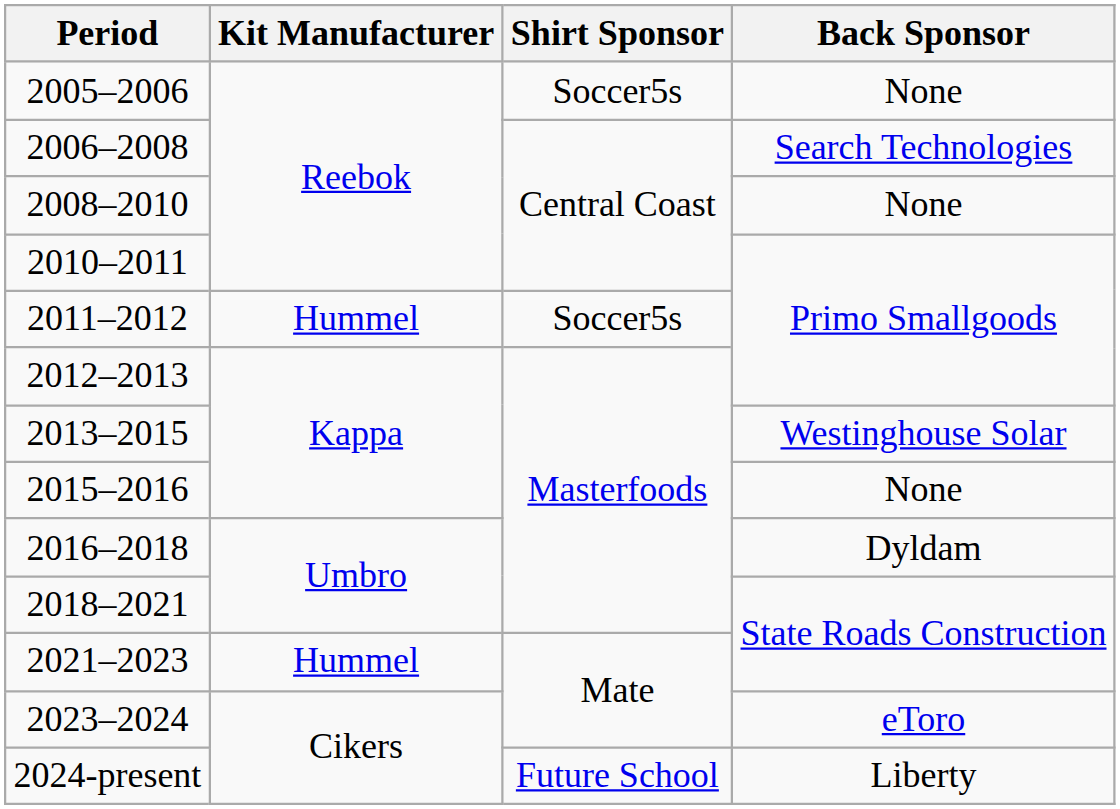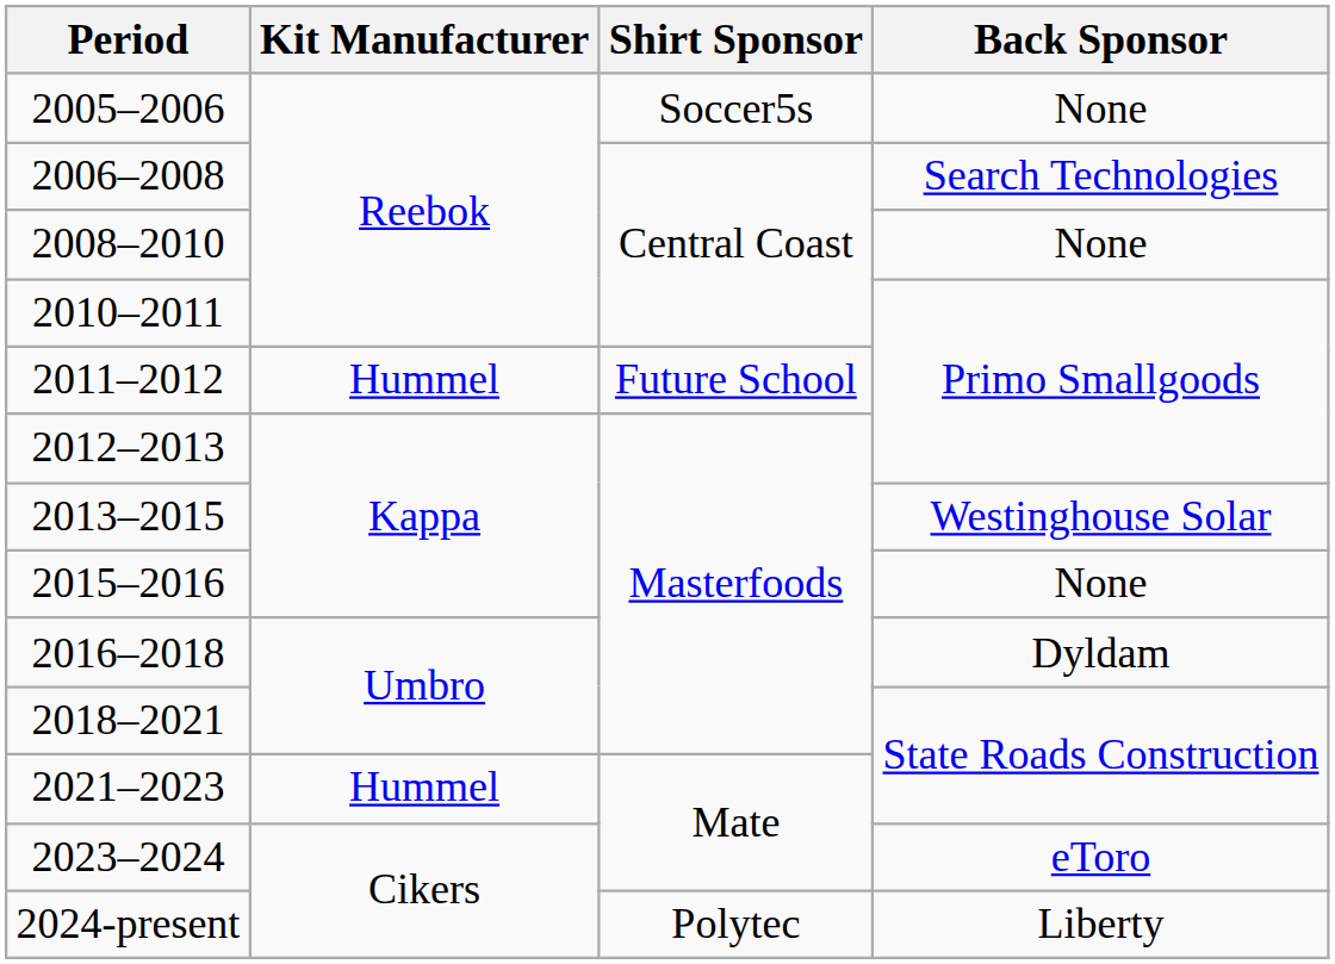 <table class="wikitable" style=text-align:center;margin-left:1em;">
 <tr>
 <th>Period</th>
 <th>Kit Manufacturer</th>
 <th>Shirt Sponsor</th>
 <th>Back Sponsor</th>
 </tr>
 <tr>
 <td>2005–2006</td>
 <td rowspan=4><a href='#'>Reebok</a></td>
 <td>Soccer5s</td>
 <td>None</td>
 </tr>
 <tr>
 <td>2006–2008</td>
 <td rowspan=3>Central Coast</td>
 <td><a href='#'>Search Technologies</a></td>
 </tr>
 <tr>
 <td>2008–2010</td>
 <td>None</td>
 </tr>
 <tr>
 <td>2010–2011</td>
 <td rowspan=3><a href='#'>Primo Smallgoods</a></td>
 </tr>
 <tr>
 <td>2011–2012</td>
 <td><a href='#'>Hummel</a></td>
-<td>Soccer5s</td>
+<td><a href='#'>Future School</a></td>
 </tr>
 <tr>
 <td>2012–2013</td>
 <td rowspan=3><a href='#'>Kappa</a></td>
 <td rowspan=5><a href='#'>Masterfoods</a></td>
 </tr>
 <tr>
 <td>2013–2015</td>
 <td><a href='#'>Westinghouse Solar</a></td>
 </tr>
 <tr>
 <td>2015–2016</td>
 <td>None</td>
 </tr>
 <tr>
 <td>2016–2018</td>
 <td rowspan="2"><a href='#'>Umbro</a></td>
 <td [Masterfoods]>Dyldam</td>
 </tr>
 <tr>
 <td>2018–2021</td>
 <td rowspan="2"><a href='#'>State Roads Construction</a></td>
 </tr>
 <tr>
 <td>2021–2023</td>
 <td><a href='#'>Hummel</a></td>
 <td rowspan="2">Mate</td>
 </tr>
 <tr>
 <td>2023–2024</td>
 <td rowspan="2">Cikers</td>
 <td><a href='#'>eToro</a></td>
 </tr>
 <tr>
 <td>2024-present</td>
-<td><a href='#'>Future School</a></td>
+<td>Polytec</td>
 <td>Liberty</td>
 </tr>
 </table>
